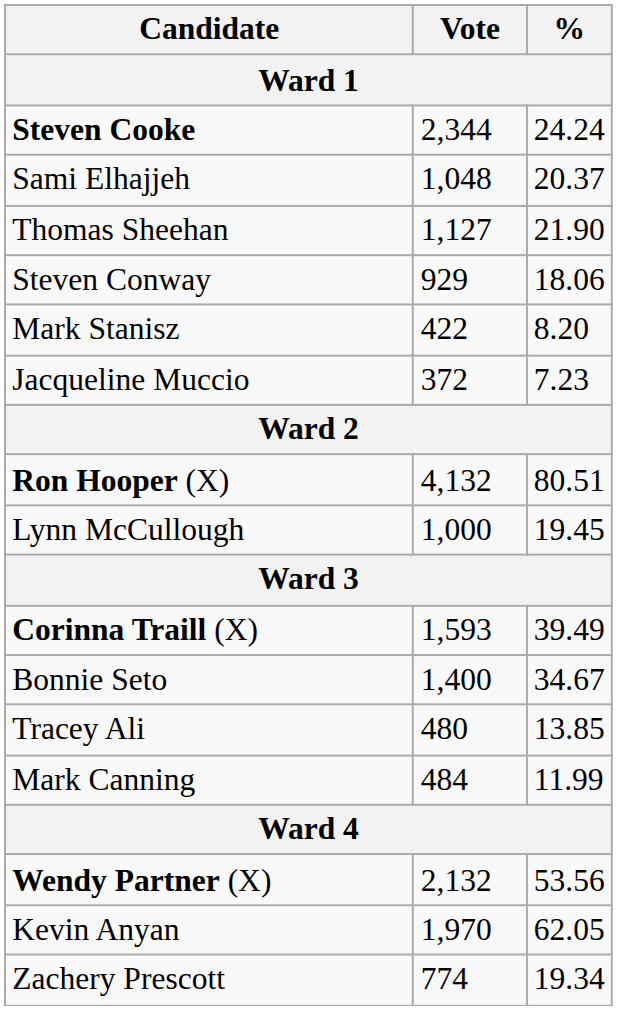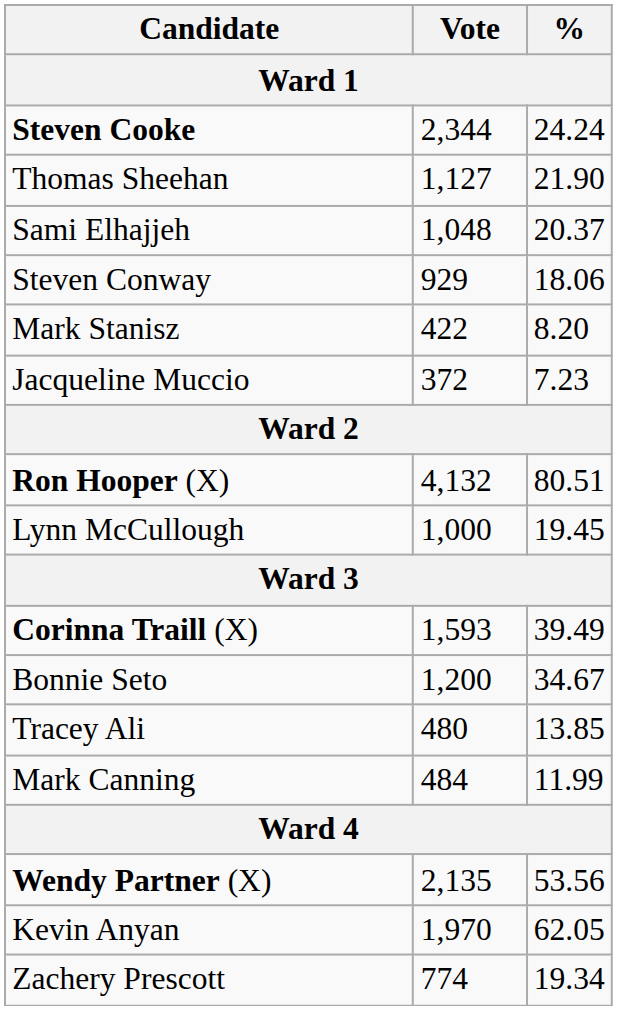 <table class="wikitable">
 <tr>
 <th bgcolor="#DDDDFF" width="200px">Candidate</th>
 <th bgcolor="#DDDDFF" width="50px">Vote</th>
 <th bgcolor="#DDDDFF" width="30px">%</th>
 </tr>
 <tr>
 <th colspan="3">Ward 1</th>
 </tr>
 <tr>
 <td><strong>Steven Cooke</strong></td>
 <td>2,344</td>
 <td>24.24</td>
 </tr>
 <tr>
+<td>Thomas Sheehan</td>
+<td>1,127</td>
+<td>21.90</td>
+</tr>
+<tr>
 <td>Sami Elhajjeh</td>
 <td>1,048</td>
 <td>20.37</td>
-</tr>
-<tr>
-<td>Thomas Sheehan</td>
-<td>1,127</td>
-<td>21.90</td>
 </tr>
 <tr>
 <td>Steven Conway</td>
 <td>929</td>
 <td>18.06</td>
 </tr>
 <tr>
 <td>Mark Stanisz</td>
 <td>422</td>
 <td>8.20</td>
 </tr>
 <tr>
 <td>Jacqueline Muccio</td>
 <td>372</td>
 <td>7.23</td>
 </tr>
 <tr>
 <th colspan="3">Ward 2</th>
 </tr>
 <tr>
 <td><strong>Ron Hooper</strong> (X)</td>
 <td>4,132</td>
 <td>80.51</td>
 </tr>
 <tr>
 <td>Lynn McCullough</td>
 <td>1,000</td>
 <td>19.45</td>
 </tr>
 <tr>
 <th colspan="3">Ward 3</th>
 </tr>
 <tr>
 <td><strong>Corinna Traill</strong> (X)</td>
 <td>1,593</td>
 <td>39.49</td>
 </tr>
 <tr>
 <td>Bonnie Seto</td>
-<td>1,400</td>
+<td>1,200</td>
 <td>34.67</td>
 </tr>
 <tr>
 <td>Tracey Ali</td>
 <td>480</td>
 <td>13.85</td>
 </tr>
 <tr>
 <td>Mark Canning</td>
 <td>484</td>
 <td>11.99</td>
 </tr>
 <tr>
 <th colspan="3">Ward 4</th>
 </tr>
 <tr>
 <td><strong>Wendy Partner</strong> (X)</td>
-<td>2,132</td>
+<td>2,135</td>
 <td>53.56</td>
 </tr>
 <tr>
 <td>Kevin Anyan</td>
 <td>1,970</td>
 <td>62.05</td>
 </tr>
 <tr>
 <td>Zachery Prescott</td>
 <td>774</td>
 <td>19.34</td>
 </tr>
 </table>
